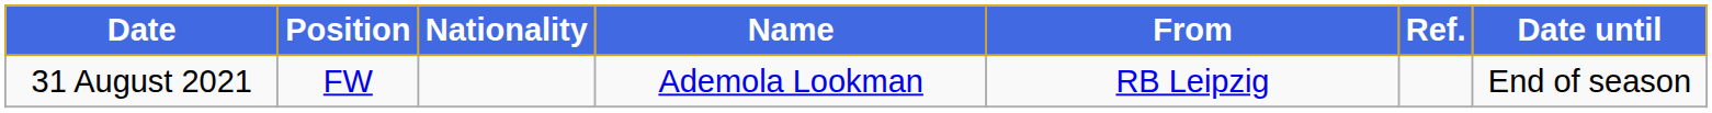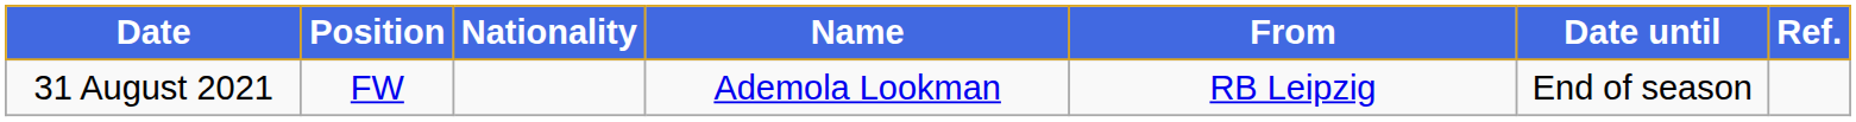 <table class="wikitable" style="text-align:center">
 <tr>
 <th style="background:royalblue;color:white;border:1px solid goldenrod;width:130px">Date</th>
 <th style="background:royalblue;color:white;border:1px solid goldenrod;width:50px">Position</th>
 <th style="background:royalblue;color:white;border:1px solid goldenrod;width:50px">Nationality</th>
 <th style="background:royalblue;color:white;border:1px solid goldenrod;width:190px">Name</th>
 <th style="background:royalblue;color:white;border:1px solid goldenrod;width:200px">From</th>
+<th style="background:royalblue;color:white;border:1px solid goldenrod;width:110px">Date until</th>
 <th style="background:royalblue;color:white;border:1px solid goldenrod;width:25px">Ref.</th>
-<th style="background:royalblue;color:white;border:1px solid goldenrod;width:110px">Date until</th>
 </tr>
 <tr>
 <td>31 August 2021</td>
 <td><a href='#'>FW</a></td>
 <td></td>
 <td><a href='#'>Ademola Lookman</a></td>
 <td> <a href='#'>RB Leipzig</a></td>
+<td>End of season</td>
 <td></td>
-<td>End of season</td>
 </tr>
 </table>
